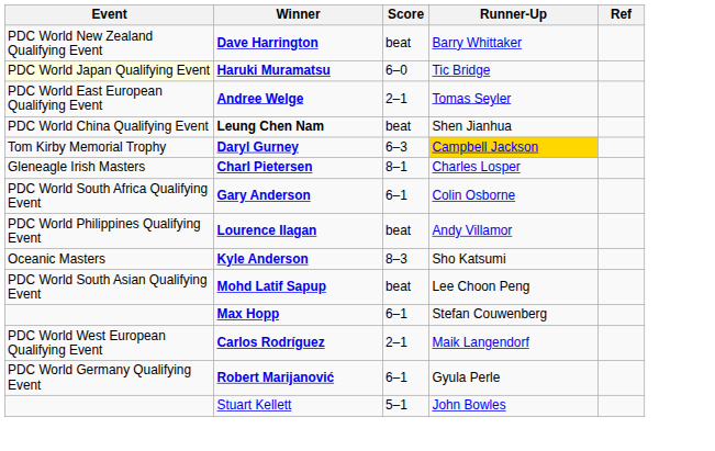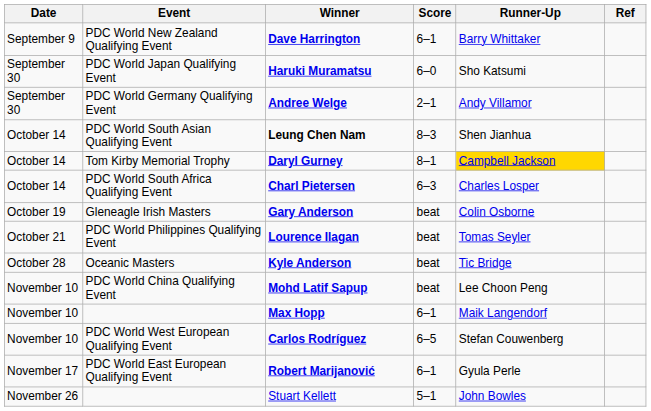 <table class=wikitable style="text-align:left" style="font-size:85%;">
 <tr>
+<th width=100>Date</th>
 <th width=250>Event</th>
 <th width=200>Winner</th>
 <th width=50>Score</th>
 <th width=200>Runner-Up</th>
 <th width=50>Ref</th>
 </tr>
 <tr>
+<td>September 9</td>
 <td>PDC World New Zealand Qualifying Event</td>
 <td> <strong><a href='#'>Dave Harrington</a></strong></td>
-<td>beat</td>
+<td>6–1</td>
 <td> <a href='#'>Barry Whittaker</a></td>
 <td align=center></td>
 </tr>
 <tr>
-<td style="background: lightyellow;">PDC World Japan Qualifying Event</td>
+<td>September 30</td>
+<td>PDC World Japan Qualifying Event</td>
 <td> <strong><a href='#'>Haruki Muramatsu</a></strong></td>
 <td>6–0</td>
-<td> <a href='#'>Tic Bridge</a></td>
+<td> Sho Katsumi</td>
 <td align=center></td>
 </tr>
 <tr>
-<td>PDC World East European Qualifying Event</td>
+<td>September 30</td>
+<td>PDC World Germany Qualifying Event</td>
 <td> <strong><a href='#'>Andree Welge</a></strong></td>
 <td>2–1</td>
+<td> <a href='#'>Andy Villamor</a></td>
+<td align=center></td>
+</tr>
+<tr>
+<td>October 14</td>
+<td>PDC World South Asian Qualifying Event</td>
+<td> <strong>Leung Chen Nam</strong></td>
+<td>8–3</td>
+<td> Shen Jianhua</td>
+<td align=center></td>
+</tr>
+<tr>
+<td>October 14</td>
+<td>Tom Kirby Memorial Trophy</td>
+<td> <strong><a href='#'>Daryl Gurney</a></strong></td>
+<td>8–1</td>
+<td style="background: gold;"> <a href='#'>Campbell Jackson</a></td>
+<td align=center></td>
+</tr>
+<tr>
+<td>October 14</td>
+<td>PDC World South Africa Qualifying Event</td>
+<td> <strong><a href='#'>Charl Pietersen</a></strong></td>
+<td>6–3</td>
+<td> <a href='#'>Charles Losper</a></td>
+<td align=center></td>
+</tr>
+<tr>
+<td>October 19</td>
+<td>Gleneagle Irish Masters</td>
+<td> <strong><a href='#'>Gary Anderson</a></strong></td>
+<td>beat</td>
+<td> <a href='#'>Colin Osborne</a></td>
+<td align=center></td>
+</tr>
+<tr>
+<td>October 21</td>
+<td>PDC World Philippines Qualifying Event</td>
+<td> <strong><a href='#'>Lourence Ilagan</a></strong></td>
+<td>beat</td>
 <td> <a href='#'>Tomas Seyler</a></td>
 <td align=center></td>
 </tr>
 <tr>
-<td>PDC World China Qualifying Event</td>
-<td> <strong>Leung Chen Nam</strong></td>
-<td>beat</td>
-<td> Shen Jianhua</td>
-<td align=center></td>
-</tr>
-<tr>
-<td>Tom Kirby Memorial Trophy</td>
-<td> <strong><a href='#'>Daryl Gurney</a></strong></td>
-<td>6–3</td>
-<td style="background: gold;"> <a href='#'>Campbell Jackson</a></td>
-<td align=center></td>
-</tr>
-<tr>
-<td>Gleneagle Irish Masters</td>
-<td> <strong><a href='#'>Charl Pietersen</a></strong></td>
-<td>8–1</td>
-<td> <a href='#'>Charles Losper</a></td>
-<td align=center></td>
-</tr>
-<tr>
-<td>PDC World South Africa Qualifying Event</td>
-<td> <strong><a href='#'>Gary Anderson</a></strong></td>
-<td>6–1</td>
-<td> <a href='#'>Colin Osborne</a></td>
-<td align=center></td>
-</tr>
-<tr>
-<td>PDC World Philippines Qualifying Event</td>
-<td> <strong><a href='#'>Lourence Ilagan</a></strong></td>
-<td>beat</td>
-<td> <a href='#'>Andy Villamor</a></td>
-<td align=center></td>
-</tr>
-<tr>
+<td>October 28</td>
 <td>Oceanic Masters</td>
 <td> <strong><a href='#'>Kyle Anderson</a></strong></td>
-<td>8–3</td>
-<td> Sho Katsumi</td>
+<td>beat</td>
+<td> <a href='#'>Tic Bridge</a></td>
 <td align="center"></td>
 </tr>
 <tr>
-<td>PDC World South Asian Qualifying Event</td>
+<td>November 10</td>
+<td>PDC World China Qualifying Event</td>
 <td> <strong><a href='#'>Mohd Latif Sapup</a></strong></td>
 <td>beat</td>
 <td> Lee Choon Peng</td>
 <td align=center></td>
 </tr>
 <tr>
+<td>November 10</td>
 <td></td>
 <td> <strong><a href='#'>Max Hopp</a></strong></td>
 <td>6–1</td>
+<td> <a href='#'>Maik Langendorf</a></td>
+<td align=center></td>
+</tr>
+<tr>
+<td>November 10</td>
+<td>PDC World West European Qualifying Event</td>
+<td> <strong><a href='#'>Carlos Rodríguez</a></strong></td>
+<td>6–5</td>
 <td> Stefan Couwenberg</td>
 <td align=center></td>
 </tr>
 <tr>
-<td>PDC World West European Qualifying Event</td>
-<td> <strong><a href='#'>Carlos Rodríguez</a></strong></td>
-<td>2–1</td>
-<td> <a href='#'>Maik Langendorf</a></td>
-<td align=center></td>
-</tr>
-<tr>
-<td>PDC World Germany Qualifying Event</td>
+<td>November 17</td>
+<td>PDC World East European Qualifying Event</td>
 <td> <strong><a href='#'>Robert Marijanović</a></strong></td>
 <td>6–1</td>
 <td> Gyula Perle</td>
 <td align=center></td>
 </tr>
 <tr>
+<td>November 26</td>
 <td></td>
 <td> <a href='#'>Stuart Kellett</a></td>
 <td>5–1</td>
 <td> <a href='#'>John Bowles</a></td>
 <td align=center></td>
 </tr>
 </table>
